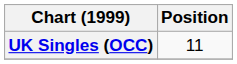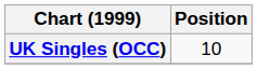 <table class="wikitable plainrowheaders" style="text-align:center">
 <tr>
 <th>Chart (1999)</th>
 <th>Position</th>
 </tr>
 <tr>
 <th scope="row"><a href='#'>UK Singles</a> (<a href='#'>OCC</a>)</th>
-<td>11</td>
+<td>10</td>
 </tr>
 <tr>
 </tr>
 </table>
